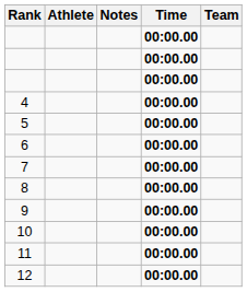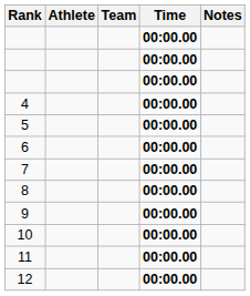 <table class="wikitable sortable" style="text-align:center">
 <tr>
 <th>Rank</th>
 <th>Athlete</th>
+<th>Team</th>
+<th>Time</th>
 <th>Notes</th>
-<th>Time</th>
-<th>Team</th>
 </tr>
 <tr>
 <td></td>
 <td align=left></td>
 <td></td>
 <td><strong>00:00.00</strong></td>
 <td></td>
 </tr>
 <tr>
 <td></td>
 <td align=left></td>
 <td></td>
 <td><strong>00:00.00</strong></td>
 <td></td>
 </tr>
 <tr>
 <td></td>
 <td align=left></td>
 <td></td>
 <td><strong>00:00.00</strong></td>
 <td></td>
 </tr>
 <tr>
 <td>4</td>
 <td align=left></td>
 <td></td>
 <td><strong>00:00.00</strong></td>
 <td></td>
 </tr>
 <tr>
 <td>5</td>
 <td align=left></td>
 <td></td>
 <td><strong>00:00.00</strong></td>
 <td></td>
 </tr>
 <tr>
 <td>6</td>
 <td align=left></td>
 <td></td>
 <td><strong>00:00.00</strong></td>
 <td></td>
 </tr>
 <tr>
 <td>7</td>
 <td align=left></td>
 <td></td>
 <td><strong>00:00.00</strong></td>
 <td></td>
 </tr>
 <tr>
 <td>8</td>
 <td align=left></td>
 <td></td>
 <td><strong>00:00.00</strong></td>
 <td></td>
 </tr>
 <tr>
 <td>9</td>
 <td align=left></td>
 <td></td>
 <td><strong>00:00.00</strong></td>
 <td></td>
 </tr>
 <tr>
 <td>10</td>
 <td align=left></td>
 <td></td>
 <td><strong>00:00.00</strong></td>
 <td></td>
 </tr>
 <tr>
 <td>11</td>
 <td align=left></td>
 <td></td>
 <td><strong>00:00.00</strong></td>
 <td></td>
 </tr>
 <tr>
 <td>12</td>
 <td align=left></td>
 <td></td>
 <td><strong>00:00.00</strong></td>
 <td></td>
 </tr>
 </table>
